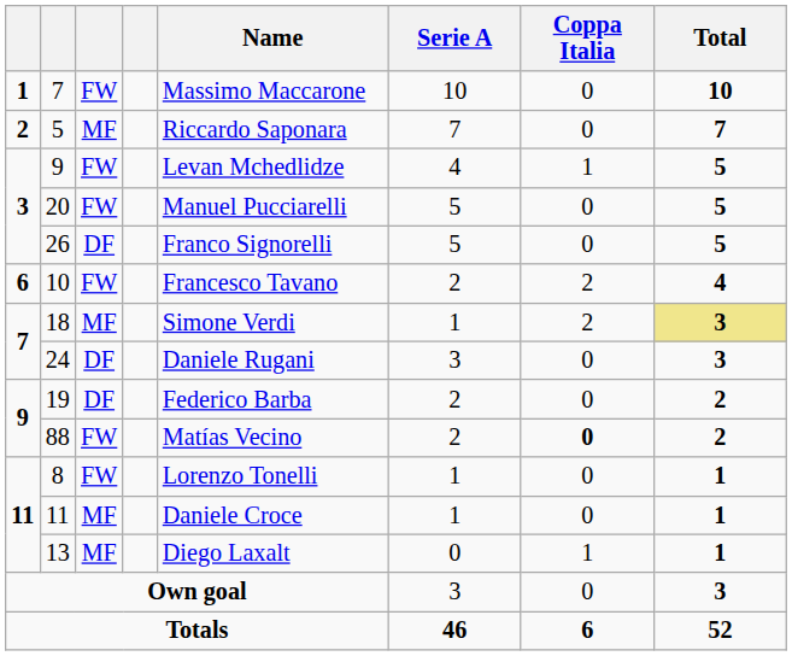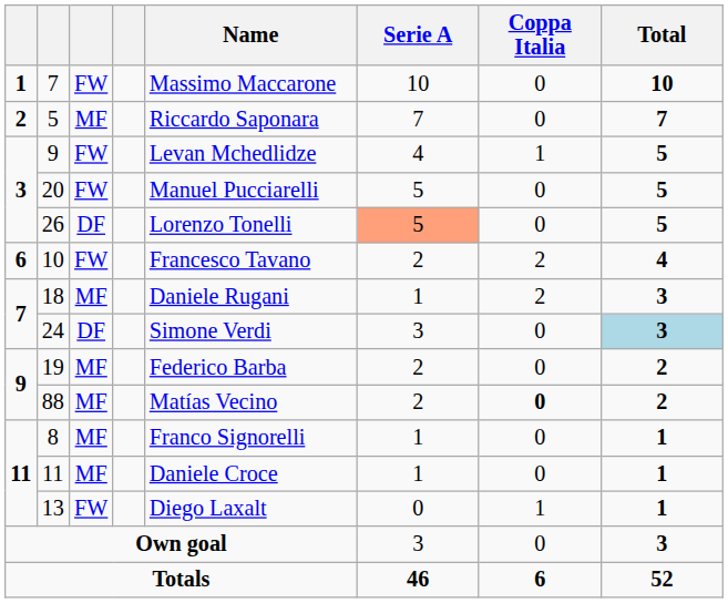 <table class="wikitable" style="text-align:center">
 <tr>
 <th width=15></th>
 <th width=15></th>
 <th width=15></th>
 <th width=15></th>
 <th width=145>Name</th>
 <th width=80><a href='#'>Serie A</a></th>
 <th width=80><a href='#'>Coppa Italia</a></th>
 <th width=80>Total</th>
 </tr>
 <tr>
 <td><strong>1</strong></td>
 <td>7</td>
 <td><a href='#'>FW</a></td>
 <td></td>
 <td align=left><a href='#'>Massimo Maccarone</a></td>
 <td>10</td>
 <td>0</td>
 <td><strong>10</strong></td>
 </tr>
 <tr>
 <td><strong>2</strong></td>
 <td>5</td>
 <td><a href='#'>MF</a></td>
 <td></td>
 <td align=left><a href='#'>Riccardo Saponara</a></td>
 <td>7</td>
 <td>0</td>
 <td><strong>7</strong></td>
 </tr>
 <tr>
 <td rowspan=3><strong>3</strong></td>
 <td>9</td>
 <td><a href='#'>FW</a></td>
 <td></td>
 <td align=left><a href='#'>Levan Mchedlidze</a></td>
 <td>4</td>
 <td>1</td>
 <td><strong>5</strong></td>
 </tr>
 <tr>
 <td>20</td>
 <td><a href='#'>FW</a></td>
 <td></td>
 <td align=left><a href='#'>Manuel Pucciarelli</a></td>
 <td>5</td>
 <td>0</td>
 <td><strong>5</strong></td>
 </tr>
 <tr>
 <td>26</td>
 <td><a href='#'>DF</a></td>
 <td></td>
-<td align=left><a href='#'>Franco Signorelli</a></td>
-<td>5</td>
+<td align=left><a href='#'>Lorenzo Tonelli</a></td>
+<td style="background: lightsalmon;">5</td>
 <td>0</td>
 <td><strong>5</strong></td>
 </tr>
 <tr>
 <td><strong>6</strong></td>
 <td>10</td>
 <td><a href='#'>FW</a></td>
 <td></td>
 <td align=left><a href='#'>Francesco Tavano</a></td>
 <td>2</td>
 <td>2</td>
 <td><strong>4</strong></td>
 </tr>
 <tr>
 <td rowspan=2><strong>7</strong></td>
 <td>18</td>
 <td><a href='#'>MF</a></td>
 <td></td>
-<td align=left><a href='#'>Simone Verdi</a></td>
+<td align=left><a href='#'>Daniele Rugani</a></td>
 <td>1</td>
 <td>2</td>
-<td style="background: khaki;"><strong>3</strong></td>
+<td><strong>3</strong></td>
 </tr>
 <tr>
 <td>24</td>
 <td><a href='#'>DF</a></td>
 <td></td>
-<td align=left><a href='#'>Daniele Rugani</a></td>
+<td align=left><a href='#'>Simone Verdi</a></td>
 <td>3</td>
 <td>0</td>
-<td><strong>3</strong></td>
+<td style="background: lightblue;"><strong>3</strong></td>
 </tr>
 <tr>
 <td rowspan=2><strong>9</strong></td>
 <td>19</td>
-<td><a href='#'>DF</a></td>
+<td><a href='#'>MF</a></td>
 <td></td>
 <td align=left><a href='#'>Federico Barba</a></td>
 <td>2</td>
 <td>0</td>
 <td><strong>2</strong></td>
 </tr>
 <tr>
 <td>88</td>
-<td><a href='#'>FW</a></td>
+<td><a href='#'>MF</a></td>
 <td></td>
 <td align=left><a href='#'>Matías Vecino</a></td>
 <td>2</td>
 <td><strong>0</strong></td>
 <td><strong>2</strong></td>
 </tr>
 <tr>
 <td rowspan=3><strong>11</strong></td>
 <td>8</td>
-<td><a href='#'>FW</a></td>
+<td><a href='#'>MF</a></td>
 <td></td>
-<td align=left><a href='#'>Lorenzo Tonelli</a></td>
+<td align=left><a href='#'>Franco Signorelli</a></td>
 <td>1</td>
 <td>0</td>
 <td><strong>1</strong></td>
 </tr>
 <tr>
 <td>11</td>
 <td><a href='#'>MF</a></td>
 <td></td>
 <td align=left><a href='#'>Daniele Croce</a></td>
 <td>1</td>
 <td>0</td>
 <td><strong>1</strong></td>
 </tr>
 <tr>
 <td>13</td>
-<td><a href='#'>MF</a></td>
+<td><a href='#'>FW</a></td>
 <td></td>
 <td align=left><a href='#'>Diego Laxalt</a></td>
 <td>0</td>
 <td>1</td>
 <td><strong>1</strong></td>
 </tr>
 <tr>
 <td colspan=5><strong>Own goal</strong></td>
 <td>3</td>
 <td>0</td>
 <td><strong>3</strong></td>
 </tr>
 <tr>
 <td colspan=5><strong>Totals</strong></td>
 <td><strong>46</strong></td>
 <td><strong>6</strong></td>
 <td><strong>52</strong></td>
 </tr>
 </table>
